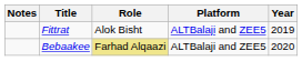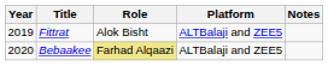 <table class="wikitable sortable">
 <tr>
-<th>Notes</th>
+<th>Year</th>
 <th>Title</th>
 <th>Role</th>
 <th>Platform</th>
-<th>Year</th>
+<th>Notes</th>
 </tr>
 <tr>
-<td></td>
+<td>2019</td>
 <td><em><a href='#'>Fittrat</a></em></td>
 <td>Alok Bisht</td>
 <td><a href='#'>ALTBalaji</a> and <a href='#'>ZEE5</a></td>
-<td>2019</td>
+<td></td>
 </tr>
 <tr>
-<td></td>
+<td>2020</td>
 <td><em><a href='#'>Bebaakee</a></em></td>
 <td style="background: khaki;">Farhad Alqaazi</td>
 <td>ALTBalaji and ZEE5</td>
-<td>2020</td>
+<td></td>
 </tr>
 </table>
